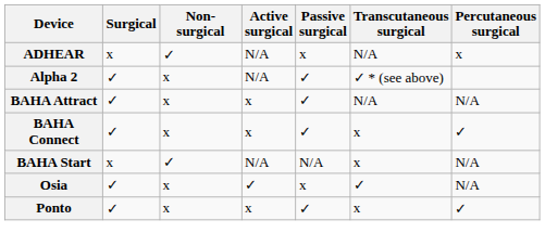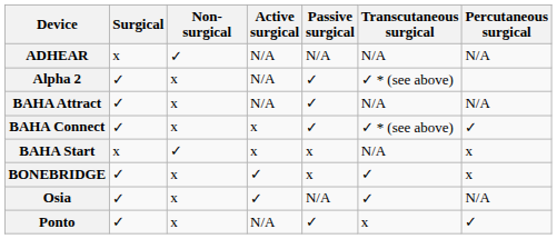 <table class="wikitable">
 <tr>
 <th>Device</th>
 <th>Surgical</th>
 <th>Non-surgical</th>
 <th>Active<br>surgical</th>
 <th>Passive<br>surgical</th>
 <th>Transcutaneous<br>surgical</th>
 <th>Percutaneous<br>surgical</th>
 </tr>
 <tr>
 <th>ADHEAR</th>
 <td>x</td>
 <td>✓</td>
 <td>N/A</td>
-<td>x</td>
 <td>N/A</td>
-<td>x</td>
+<td>N/A</td>
+<td>N/A</td>
 </tr>
 <tr>
 <th>Alpha 2</th>
 <td>✓</td>
 <td>x</td>
 <td>N/A</td>
 <td>✓</td>
 <td>✓ * (see above)</td>
 <td></td>
 </tr>
 <tr>
 <th>BAHA Attract</th>
 <td>✓</td>
 <td>x</td>
-<td>x</td>
+<td>N/A</td>
 <td>✓</td>
 <td>N/A</td>
 <td>N/A</td>
 </tr>
 <tr>
 <th>BAHA Connect</th>
 <td>✓</td>
 <td>x</td>
 <td>x</td>
 <td>✓</td>
-<td>x</td>
+<td>✓ * (see above)</td>
 <td>✓</td>
 </tr>
 <tr>
 <th>BAHA Start</th>
 <td>x</td>
 <td>✓</td>
-<td>N/A</td>
+<td>x</td>
+<td>x</td>
 <td>N/A</td>
 <td>x</td>
-<td>N/A</td>
+</tr>
+<tr>
+<th>BONEBRIDGE</th>
+<td>✓</td>
+<td>x</td>
+<td>✓</td>
+<td>x</td>
+<td>✓</td>
+<td>x</td>
 </tr>
 <tr>
 <th>Osia</th>
 <td>✓</td>
 <td>x</td>
 <td>✓</td>
-<td>x</td>
+<td>N/A</td>
 <td>✓</td>
 <td>N/A</td>
 </tr>
 <tr>
 <th>Ponto</th>
 <td>✓</td>
 <td>x</td>
-<td>x</td>
+<td>N/A</td>
 <td>✓</td>
 <td>x</td>
 <td>✓</td>
 </tr>
 </table>
